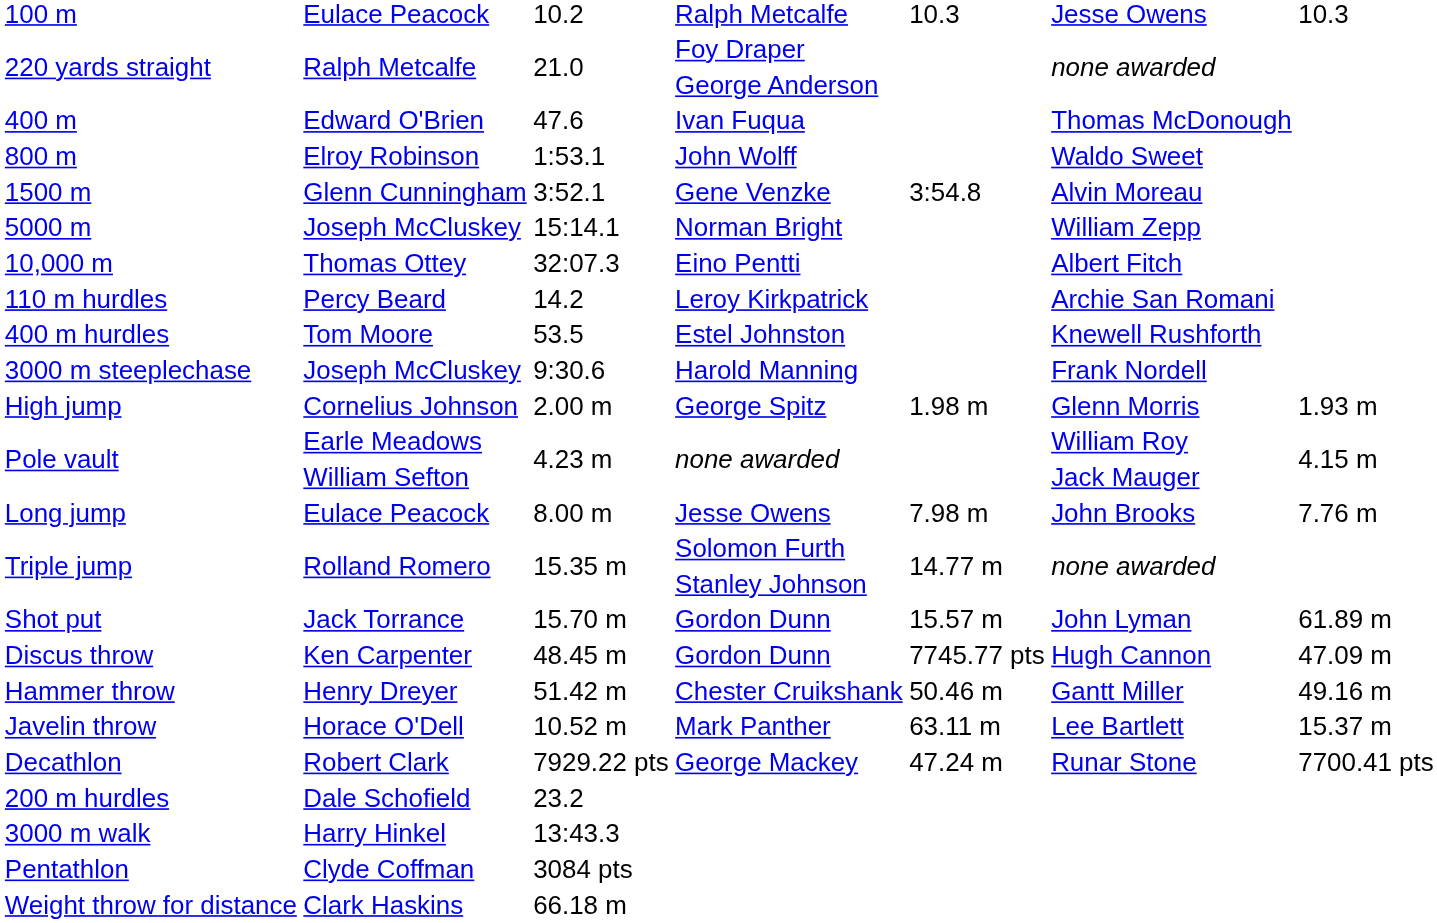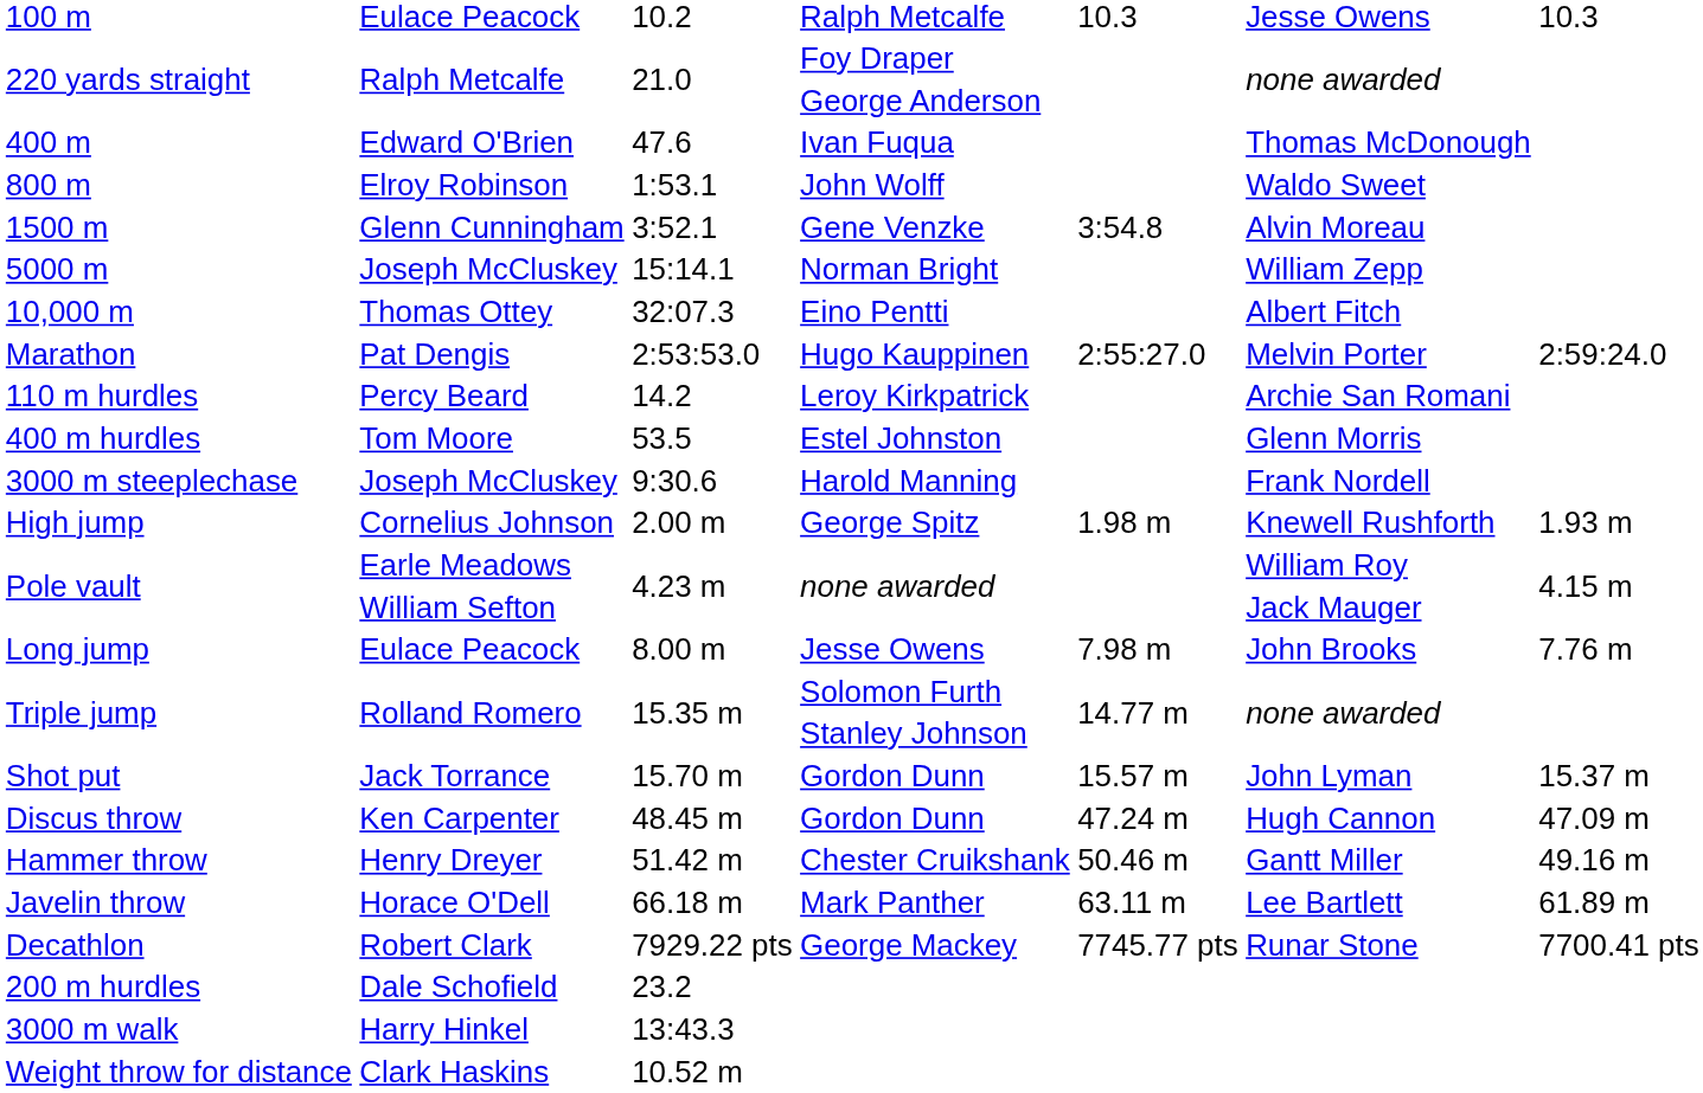 <table>
 <tr>
 <td><a href='#'>100 m</a></td>
 <td><a href='#'>Eulace Peacock</a></td>
 <td>10.2 </td>
 <td><a href='#'>Ralph Metcalfe</a></td>
 <td>10.3  </td>
 <td><a href='#'>Jesse Owens</a></td>
 <td>10.3  </td>
 </tr>
 <tr>
 <td rowspan=2><a href='#'>220 yards straight</a></td>
 <td rowspan=2><a href='#'>Ralph Metcalfe</a></td>
 <td rowspan=2>21.0 </td>
 <td><a href='#'>Foy Draper</a></td>
 <td rowspan=2></td>
 <td rowspan=2 colspan=2><em>none awarded</em></td>
 </tr>
 <tr>
 <td rowspan=1><a href='#'>George Anderson</a></td>
 </tr>
 <tr>
 <td><a href='#'>400 m</a></td>
 <td><a href='#'>Edward O'Brien</a></td>
 <td>47.6</td>
 <td><a href='#'>Ivan Fuqua</a></td>
 <td></td>
 <td><a href='#'>Thomas McDonough</a></td>
 <td></td>
 </tr>
 <tr>
 <td><a href='#'>800 m</a></td>
 <td><a href='#'>Elroy Robinson</a></td>
 <td>1:53.1</td>
 <td><a href='#'>John Wolff</a></td>
 <td></td>
 <td><a href='#'>Waldo Sweet</a></td>
 <td></td>
 </tr>
 <tr>
 <td><a href='#'>1500 m</a></td>
 <td><a href='#'>Glenn Cunningham</a></td>
 <td>3:52.1</td>
 <td><a href='#'>Gene Venzke</a></td>
 <td>3:54.8</td>
 <td><a href='#'>Alvin Moreau</a></td>
 <td></td>
 </tr>
 <tr>
 <td><a href='#'>5000 m</a></td>
 <td><a href='#'>Joseph McCluskey</a></td>
 <td>15:14.1</td>
 <td><a href='#'>Norman Bright</a></td>
 <td></td>
 <td><a href='#'>William Zepp</a></td>
 <td></td>
 </tr>
 <tr>
 <td><a href='#'>10,000 m</a></td>
 <td><a href='#'>Thomas Ottey</a></td>
 <td>32:07.3</td>
 <td><a href='#'>Eino Pentti</a></td>
 <td></td>
 <td><a href='#'>Albert Fitch</a></td>
 <td></td>
 </tr>
 <tr>
+<td><a href='#'>Marathon</a></td>
+<td><a href='#'>Pat Dengis</a></td>
+<td>2:53:53.0</td>
+<td><a href='#'>Hugo Kauppinen</a></td>
+<td>2:55:27.0</td>
+<td><a href='#'>Melvin Porter</a></td>
+<td>2:59:24.0</td>
+</tr>
+<tr>
 <td><a href='#'>110 m hurdles</a></td>
 <td><a href='#'>Percy Beard</a></td>
 <td>14.2 </td>
 <td><a href='#'>Leroy Kirkpatrick</a></td>
 <td></td>
 <td><a href='#'>Archie San Romani</a></td>
 <td></td>
 </tr>
 <tr>
 <td><a href='#'>400 m hurdles</a></td>
 <td><a href='#'>Tom Moore</a></td>
 <td>53.5</td>
 <td><a href='#'>Estel Johnston</a></td>
 <td></td>
-<td><a href='#'>Knewell Rushforth</a></td>
+<td><a href='#'>Glenn Morris</a></td>
 <td></td>
 </tr>
 <tr>
 <td><a href='#'>3000 m steeplechase</a></td>
 <td><a href='#'>Joseph McCluskey</a></td>
 <td>9:30.6</td>
 <td><a href='#'>Harold Manning</a></td>
 <td></td>
 <td><a href='#'>Frank Nordell</a></td>
 <td></td>
 </tr>
 <tr>
 <td><a href='#'>High jump</a></td>
 <td><a href='#'>Cornelius Johnson</a></td>
 <td>2.00 m</td>
 <td><a href='#'>George Spitz</a></td>
 <td>1.98 m</td>
-<td><a href='#'>Glenn Morris</a></td>
+<td><a href='#'>Knewell Rushforth</a></td>
 <td>1.93 m</td>
 </tr>
 <tr>
 <td rowspan=2><a href='#'>Pole vault</a></td>
 <td><a href='#'>Earle Meadows</a></td>
 <td rowspan=2>4.23 m</td>
 <td rowspan=2 colspan=2><em>none awarded</em></td>
 <td><a href='#'>William Roy</a></td>
 <td rowspan=2>4.15 m</td>
 </tr>
 <tr>
 <td rowspan=1><a href='#'>William Sefton</a></td>
 <td><a href='#'>Jack Mauger</a></td>
 </tr>
 <tr>
 <td><a href='#'>Long jump</a></td>
 <td><a href='#'>Eulace Peacock</a></td>
 <td>8.00 m</td>
 <td><a href='#'>Jesse Owens</a></td>
 <td>7.98 m</td>
 <td><a href='#'>John Brooks</a></td>
 <td>7.76 m</td>
 </tr>
 <tr>
 <td rowspan=2><a href='#'>Triple jump</a></td>
 <td rowspan=2><a href='#'>Rolland Romero</a></td>
 <td rowspan=2>15.35 m</td>
 <td><a href='#'>Solomon Furth</a></td>
 <td rowspan=2>14.77 m</td>
 <td rowspan=2 colspan=2><em>none awarded</em></td>
 </tr>
 <tr>
 <td rowspan=1><a href='#'>Stanley Johnson</a></td>
 </tr>
 <tr>
 <td><a href='#'>Shot put</a></td>
 <td><a href='#'>Jack Torrance</a></td>
 <td>15.70 m</td>
 <td><a href='#'>Gordon Dunn</a></td>
 <td>15.57 m</td>
 <td><a href='#'>John Lyman</a></td>
-<td>61.89 m</td>
+<td>15.37 m</td>
 </tr>
 <tr>
 <td><a href='#'>Discus throw</a></td>
 <td><a href='#'>Ken Carpenter</a></td>
 <td>48.45 m</td>
 <td><a href='#'>Gordon Dunn</a></td>
-<td>7745.77 pts</td>
+<td>47.24 m</td>
 <td><a href='#'>Hugh Cannon</a></td>
 <td>47.09 m</td>
 </tr>
 <tr>
 <td><a href='#'>Hammer throw</a></td>
 <td><a href='#'>Henry Dreyer</a></td>
 <td>51.42 m</td>
 <td><a href='#'>Chester Cruikshank</a></td>
 <td>50.46 m</td>
 <td><a href='#'>Gantt Miller</a></td>
 <td>49.16 m</td>
 </tr>
 <tr>
 <td><a href='#'>Javelin throw</a></td>
 <td><a href='#'>Horace O'Dell</a></td>
-<td>10.52 m</td>
+<td>66.18 m</td>
 <td><a href='#'>Mark Panther</a></td>
 <td>63.11 m</td>
 <td><a href='#'>Lee Bartlett</a></td>
-<td>15.37 m</td>
+<td>61.89 m</td>
 </tr>
 <tr>
 <td><a href='#'>Decathlon</a></td>
 <td><a href='#'>Robert Clark</a></td>
 <td>7929.22 pts</td>
 <td><a href='#'>George Mackey</a></td>
-<td>47.24 m</td>
+<td>7745.77 pts</td>
 <td><a href='#'>Runar Stone</a></td>
 <td>7700.41 pts</td>
 </tr>
 <tr>
 <td><a href='#'>200 m hurdles</a></td>
 <td><a href='#'>Dale Schofield</a></td>
 <td>23.2</td>
 <td></td>
 <td></td>
 <td></td>
 <td></td>
 </tr>
 <tr>
 <td><a href='#'>3000 m walk</a></td>
 <td><a href='#'>Harry Hinkel</a></td>
 <td>13:43.3</td>
 <td></td>
 <td></td>
 <td></td>
 <td></td>
 </tr>
 <tr>
-<td><a href='#'>Pentathlon</a></td>
-<td><a href='#'>Clyde Coffman</a></td>
-<td>3084 pts</td>
-<td></td>
-<td></td>
-<td></td>
-<td></td>
-</tr>
-<tr>
 <td><a href='#'>Weight throw for distance</a></td>
 <td><a href='#'>Clark Haskins</a></td>
-<td>66.18 m</td>
+<td>10.52 m</td>
 <td></td>
 <td></td>
 <td></td>
 <td></td>
 </tr>
 </table>
